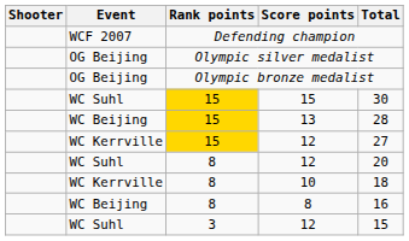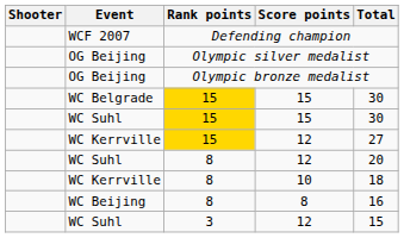 <table class="wikitable" style="font-size: 95%">
 <tr>
 <th>Shooter</th>
 <th>Event</th>
 <th>Rank points</th>
 <th>Score points</th>
 <th>Total</th>
 </tr>
 <tr>
 <td></td>
 <td>WCF 2007</td>
 <td colspan=3 style="text-align: center"><em>Defending champion</em></td>
 </tr>
 <tr>
 <td></td>
 <td>OG Beijing</td>
 <td colspan=3 style="text-align: center"><em>Olympic silver medalist</em></td>
 </tr>
 <tr>
 <td></td>
 <td>OG Beijing</td>
 <td colspan=3 style="text-align: center"><em>Olympic bronze medalist</em></td>
 </tr>
 <tr>
 <td></td>
-<td>WC Suhl</td>
+<td>WC Belgrade</td>
 <td style="text-align: center; background: gold">15</td>
 <td style="text-align: center">15</td>
 <td style="text-align: center">30</td>
 </tr>
 <tr>
 <td></td>
-<td>WC Beijing</td>
+<td>WC Suhl</td>
 <td style="text-align: center; background: gold">15</td>
-<td style="text-align: center">13</td>
-<td style="text-align: center">28</td>
+<td style="text-align: center">15</td>
+<td style="text-align: center">30</td>
 </tr>
 <tr>
 <td></td>
 <td>WC Kerrville</td>
 <td style="text-align: center; background: gold">15</td>
 <td style="text-align: center">12</td>
 <td style="text-align: center">27</td>
 </tr>
 <tr>
 <td></td>
 <td>WC Suhl</td>
 <td style="text-align: center; background: bronze">8</td>
 <td style="text-align: center">12</td>
 <td style="text-align: center">20</td>
 </tr>
 <tr>
 <td></td>
 <td>WC Kerrville</td>
 <td style="text-align: center; background: bronze">8</td>
 <td style="text-align: center">10</td>
 <td style="text-align: center">18</td>
 </tr>
 <tr>
 <td></td>
 <td>WC Beijing</td>
 <td style="text-align: center; background: bronze">8</td>
 <td style="text-align: center">8</td>
 <td style="text-align: center">16</td>
 </tr>
 <tr>
 <td></td>
 <td>WC Suhl</td>
 <td style="text-align: center">3</td>
 <td style="text-align: center">12</td>
 <td style="text-align: center">15</td>
 </tr>
 </table>
